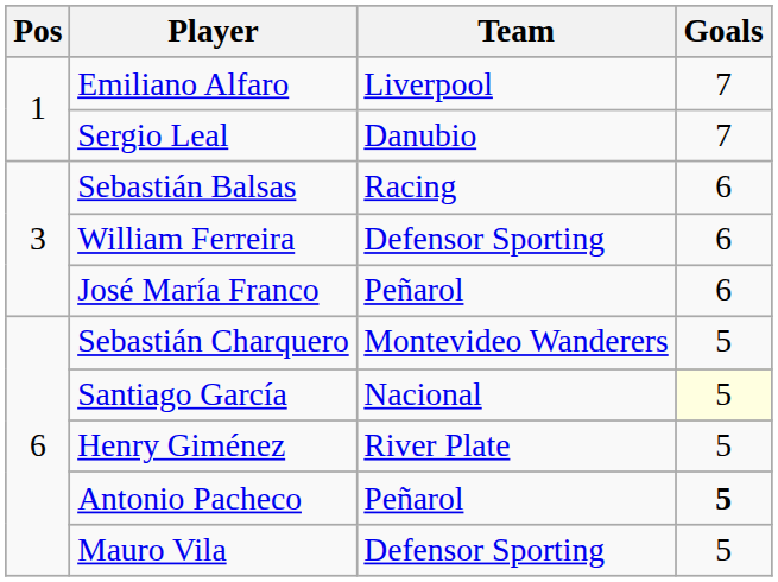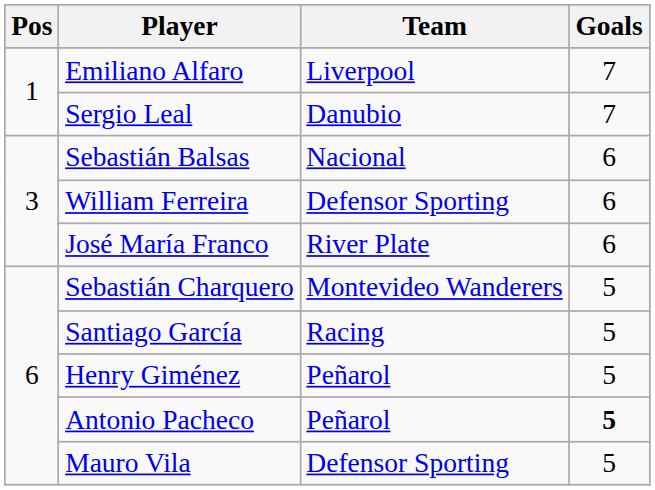 <table class="wikitable" style="text-align:center">
 <tr>
 <th>Pos</th>
 <th>Player</th>
 <th>Team</th>
 <th>Goals</th>
 </tr>
 <tr>
 <td rowspan="2">1</td>
 <td align="left"> <a href='#'>Emiliano Alfaro</a></td>
 <td align="left"><a href='#'>Liverpool</a></td>
 <td>7</td>
 </tr>
 <tr>
 <td align="left"> <a href='#'>Sergio Leal</a></td>
 <td align="left"><a href='#'>Danubio</a></td>
 <td>7</td>
 </tr>
 <tr>
 <td rowspan="3">3</td>
 <td align="left"> <a href='#'>Sebastián Balsas</a></td>
-<td align="left"><a href='#'>Racing</a></td>
+<td align="left"><a href='#'>Nacional</a></td>
 <td>6</td>
 </tr>
 <tr>
 <td align="left"> <a href='#'>William Ferreira</a></td>
 <td align="left"><a href='#'>Defensor Sporting</a></td>
 <td>6</td>
 </tr>
 <tr>
 <td align="left"> <a href='#'>José María Franco</a></td>
-<td align="left"><a href='#'>Peñarol</a></td>
+<td align="left"><a href='#'>River Plate</a></td>
 <td>6</td>
 </tr>
 <tr>
 <td rowspan="5">6</td>
 <td align="left"> <a href='#'>Sebastián Charquero</a></td>
 <td align="left"><a href='#'>Montevideo Wanderers</a></td>
 <td>5</td>
 </tr>
 <tr>
 <td align="left"> <a href='#'>Santiago García</a></td>
-<td align="left"><a href='#'>Nacional</a></td>
-<td style="background: lightyellow;">5</td>
+<td align="left"><a href='#'>Racing</a></td>
+<td>5</td>
 </tr>
 <tr>
 <td align="left"> <a href='#'>Henry Giménez</a></td>
-<td align="left"><a href='#'>River Plate</a></td>
+<td align="left"><a href='#'>Peñarol</a></td>
 <td>5</td>
 </tr>
 <tr>
 <td align="left"> <a href='#'>Antonio Pacheco</a></td>
 <td align="left"><a href='#'>Peñarol</a></td>
 <td><strong>5</strong></td>
 </tr>
 <tr>
 <td align="left"> <a href='#'>Mauro Vila</a></td>
 <td align="left"><a href='#'>Defensor Sporting</a></td>
 <td>5</td>
 </tr>
 </table>
